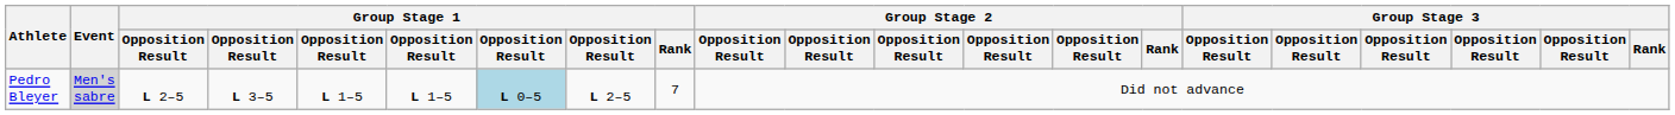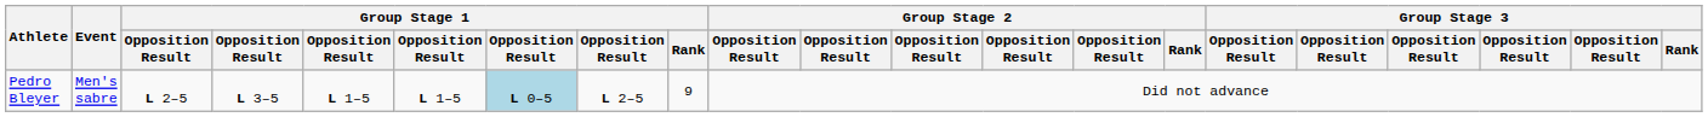 <table class=wikitable style="font-size:70%">
 <tr>
 <th rowspan="2">Athlete</th>
 <th rowspan="2">Event</th>
 <th colspan="7">Group Stage 1</th>
 <th colspan="6">Group Stage 2</th>
 <th colspan="6">Group Stage 3</th>
 </tr>
 <tr>
 <th>Opposition<br>Result</th>
 <th>Opposition<br>Result</th>
 <th>Opposition<br>Result</th>
 <th>Opposition<br>Result</th>
 <th>Opposition<br>Result</th>
 <th>Opposition<br>Result</th>
 <th>Rank</th>
 <th>Opposition<br>Result</th>
 <th>Opposition<br>Result</th>
 <th>Opposition<br>Result</th>
 <th>Opposition<br>Result</th>
 <th>Opposition<br>Result</th>
 <th>Rank</th>
 <th>Opposition<br>Result</th>
 <th>Opposition<br>Result</th>
 <th>Opposition<br>Result</th>
 <th>Opposition<br>Result</th>
 <th>Opposition<br>Result</th>
 <th>Rank</th>
 </tr>
 <tr align=center>
 <td align=left><a href='#'>Pedro Bleyer</a></td>
-<td align=left style="background: lightgrey;"><a href='#'>Men's sabre</a></td>
+<td align=left><a href='#'>Men's sabre</a></td>
 <td><br><strong>L</strong> 2–5</td>
 <td><br><strong>L</strong> 3–5</td>
 <td><br><strong>L</strong> 1–5</td>
 <td><br><strong>L</strong> 1–5</td>
 <td style="background: lightblue;"><br><strong>L</strong> 0–5</td>
 <td><br><strong>L</strong> 2–5</td>
-<td>7</td>
+<td>9</td>
 <td colspan=12>Did not advance</td>
 </tr>
 </table>
